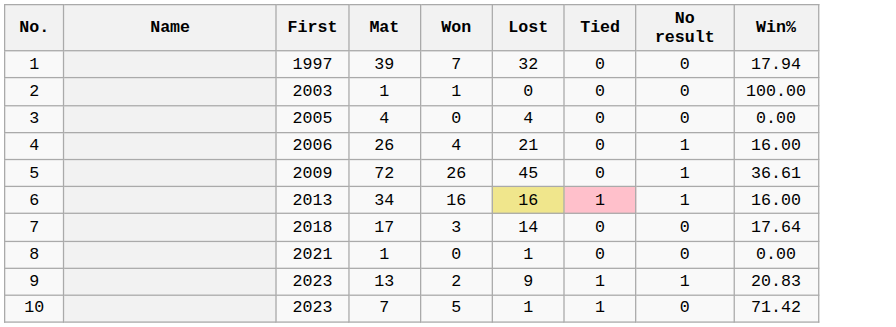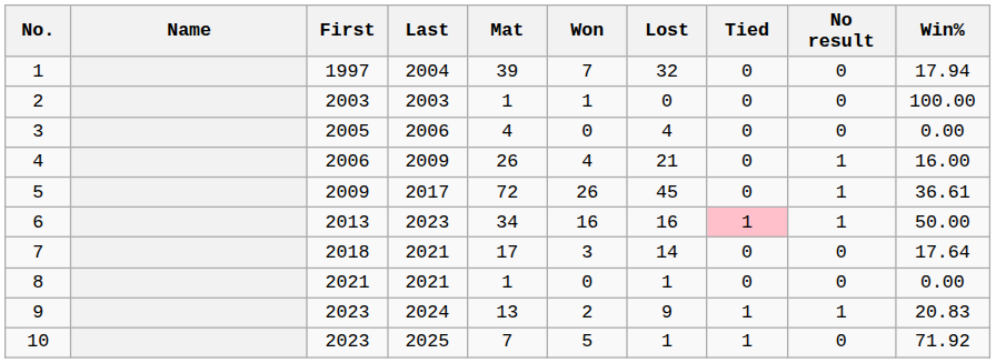 <table class="wikitable sortable plainrowheaders">
 <tr>
 <th width="40" scope="col">No.</th>
 <th width="160" scope="col">Name</th>
 <th width="50" scope="col">First</th>
+<th width="50" scope="col">Last</th>
 <th width="50" scope="col">Mat</th>
 <th width="50" scope="col">Won</th>
 <th width="50" scope="col">Lost</th>
 <th width="50" scope="col">Tied</th>
 <th width="70" scope="col">No result</th>
 <th width="60" scope="col">Win%</th>
 </tr>
 <tr align=center>
 <td>1</td>
 <th align=left scope="row"></th>
 <td>1997</td>
+<td>2004</td>
 <td>39</td>
 <td>7</td>
 <td>32</td>
 <td>0</td>
 <td>0</td>
 <td>17.94</td>
 </tr>
 <tr align=center>
 <td>2</td>
 <th align=left scope="row"></th>
+<td>2003</td>
 <td>2003</td>
 <td>1</td>
 <td>1</td>
 <td>0</td>
 <td>0</td>
 <td>0</td>
 <td>100.00</td>
 </tr>
 <tr align=center>
 <td>3</td>
 <th align=left scope="row"></th>
 <td>2005</td>
+<td>2006</td>
 <td>4</td>
 <td>0</td>
 <td>4</td>
 <td>0</td>
 <td>0</td>
 <td>0.00</td>
 </tr>
 <tr align=center>
 <td>4</td>
 <th align=left scope="row"></th>
 <td>2006</td>
+<td>2009</td>
 <td>26</td>
 <td>4</td>
 <td>21</td>
 <td>0</td>
 <td>1</td>
 <td>16.00</td>
 </tr>
 <tr align=center>
 <td>5</td>
 <th align=left scope="row"></th>
 <td>2009</td>
+<td>2017</td>
 <td>72</td>
 <td>26</td>
 <td>45</td>
 <td>0</td>
 <td>1</td>
 <td>36.61</td>
 </tr>
 <tr align=center>
 <td>6</td>
 <th align=left scope="row"></th>
 <td>2013</td>
+<td>2023</td>
 <td>34</td>
 <td>16</td>
-<td style="background: khaki;">16</td>
+<td>16</td>
 <td style="background: pink;">1</td>
 <td>1</td>
-<td>16.00</td>
+<td>50.00</td>
 </tr>
 <tr align=center>
 <td>7</td>
 <th align=left scope="row"></th>
 <td>2018</td>
+<td>2021</td>
 <td>17</td>
 <td>3</td>
 <td>14</td>
 <td>0</td>
 <td>0</td>
 <td>17.64</td>
 </tr>
 <tr align=center>
 <td>8</td>
 <th align=left scope="row"></th>
+<td>2021</td>
 <td>2021</td>
 <td>1</td>
 <td>0</td>
 <td>1</td>
 <td>0</td>
 <td>0</td>
 <td>0.00</td>
 </tr>
 <tr align=center>
 <td>9</td>
 <th align=left scope="row"></th>
 <td>2023</td>
+<td>2024</td>
 <td>13</td>
 <td>2</td>
 <td>9</td>
 <td>1</td>
 <td>1</td>
 <td>20.83</td>
 </tr>
 <tr align=center>
 <td>10</td>
 <th align=left scope="row"></th>
 <td>2023</td>
+<td>2025</td>
 <td>7</td>
 <td>5</td>
 <td>1</td>
 <td>1</td>
 <td>0</td>
-<td>71.42</td>
+<td>71.92</td>
 </tr>
 </table>
